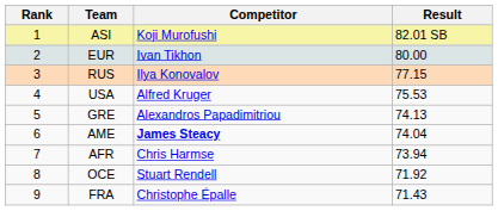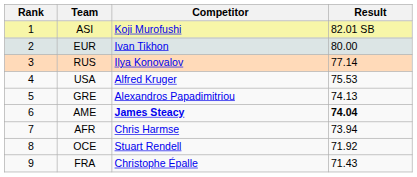 <table class="wikitable" width=70% style=text-align:center>
 <tr>
 <th>Rank</th>
 <th>Team</th>
 <th>Competitor</th>
 <th>Result</th>
 </tr>
 <tr bgcolor="#F7F6A8">
 <td>1</td>
 <td>ASI</td>
 <td align="left"><a href='#'>Koji Murofushi</a></td>
 <td align="left">82.01 SB</td>
 </tr>
 <tr bgcolor="#DCE5E5">
 <td>2</td>
 <td>EUR</td>
 <td align="left"><a href='#'>Ivan Tikhon</a></td>
 <td align="left">80.00</td>
 </tr>
 <tr bgcolor="#FFDAB9">
 <td>3</td>
 <td>RUS</td>
 <td align="left"><a href='#'>Ilya Konovalov</a></td>
-<td align="left">77.15</td>
+<td align="left">77.14</td>
 </tr>
 <tr>
 <td>4</td>
 <td>USA</td>
 <td align="left"><a href='#'>Alfred Kruger</a></td>
 <td align="left">75.53</td>
 </tr>
 <tr>
 <td>5</td>
 <td>GRE</td>
 <td align="left"><a href='#'>Alexandros Papadimitriou</a></td>
 <td align="left">74.13</td>
 </tr>
 <tr>
 <td>6</td>
 <td>AME</td>
 <td align="left"><strong><a href='#'>James Steacy</a></strong></td>
-<td align="left">74.04</td>
+<td align="left"><strong>74.04</strong></td>
 </tr>
 <tr>
 <td>7</td>
 <td>AFR</td>
 <td align="left"><a href='#'>Chris Harmse</a></td>
 <td align="left">73.94</td>
 </tr>
 <tr>
 <td>8</td>
 <td>OCE</td>
 <td align="left"><a href='#'>Stuart Rendell</a></td>
 <td align="left">71.92</td>
 </tr>
 <tr>
 <td>9</td>
 <td>FRA</td>
 <td align="left"><a href='#'>Christophe Épalle</a></td>
 <td align="left">71.43</td>
 </tr>
 </table>
